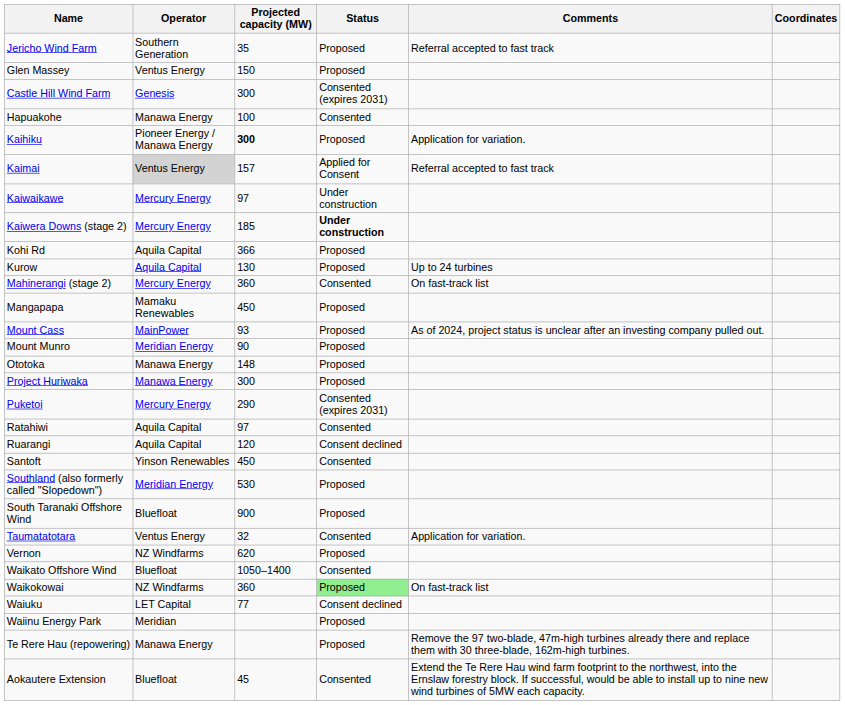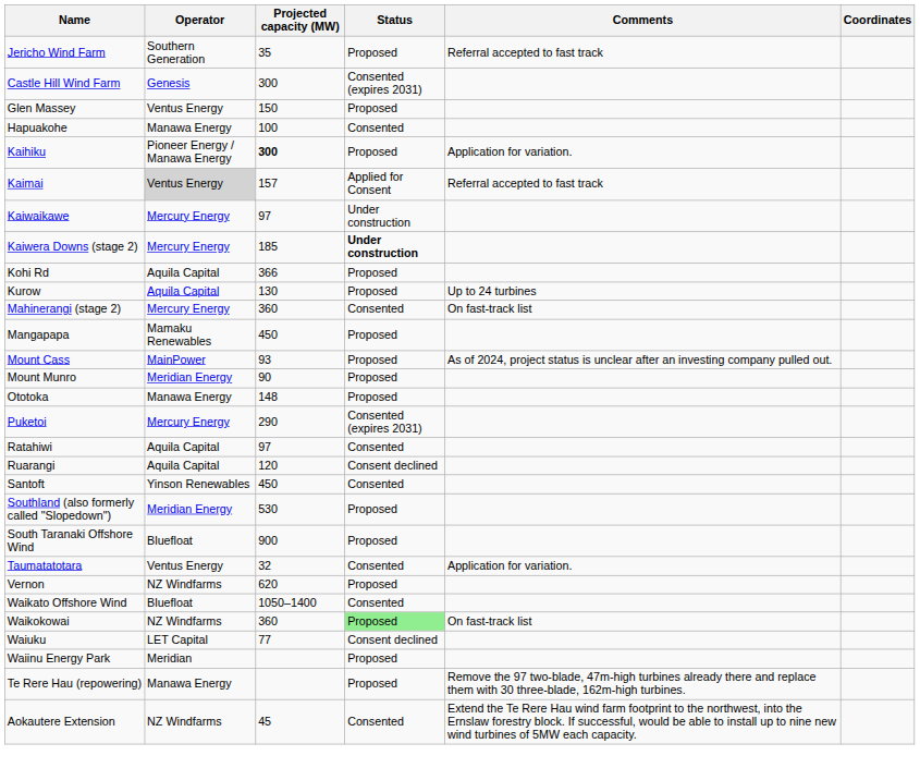 <table class="wikitable sortable">
 <tr>
 <th>Name</th>
 <th>Operator</th>
 <th data-sort-type="number">Projected capacity (MW) <br></th>
 <th>Status</th>
 <th>Comments</th>
 <th>Coordinates</th>
 </tr>
 <tr>
 <td><a href='#'>Jericho Wind Farm</a></td>
 <td>Southern Generation</td>
 <td>35</td>
 <td>Proposed</td>
 <td>Referral accepted to fast track</td>
 <td></td>
 </tr>
 <tr>
+<td><a href='#'>Castle Hill Wind Farm</a></td>
+<td><a href='#'>Genesis</a></td>
+<td>300</td>
+<td>Consented (expires 2031)</td>
+<td></td>
+<td></td>
+</tr>
+<tr>
 <td>Glen Massey</td>
 <td>Ventus Energy</td>
 <td>150</td>
 <td>Proposed</td>
-<td></td>
-<td></td>
-</tr>
-<tr>
-<td><a href='#'>Castle Hill Wind Farm</a></td>
-<td><a href='#'>Genesis</a></td>
-<td>300</td>
-<td>Consented (expires 2031)</td>
 <td></td>
 <td></td>
 </tr>
 <tr>
 <td>Hapuakohe</td>
 <td>Manawa Energy</td>
 <td>100</td>
 <td>Consented</td>
 <td></td>
 <td></td>
 </tr>
 <tr>
 <td><a href='#'>Kaihiku</a></td>
 <td>Pioneer Energy / Manawa Energy</td>
 <td><strong>300</strong></td>
 <td>Proposed</td>
 <td>Application for variation.</td>
 <td></td>
 </tr>
 <tr>
 <td><a href='#'>Kaimai</a></td>
 <td style="background: lightgrey;">Ventus Energy</td>
 <td>157</td>
 <td>Applied for Consent</td>
 <td>Referral accepted to fast track</td>
 <td></td>
 </tr>
 <tr>
 <td><a href='#'>Kaiwaikawe</a></td>
 <td><a href='#'>Mercury Energy</a></td>
 <td>97</td>
 <td>Under construction</td>
 <td></td>
 <td></td>
 </tr>
 <tr>
 <td><a href='#'>Kaiwera Downs</a> (stage 2)</td>
 <td><a href='#'>Mercury Energy</a></td>
 <td>185</td>
 <td><strong>Under construction</strong></td>
 <td></td>
 <td></td>
 </tr>
 <tr>
 <td>Kohi Rd</td>
 <td>Aquila Capital</td>
 <td>366</td>
 <td>Proposed</td>
 <td></td>
 <td></td>
 </tr>
 <tr>
 <td>Kurow</td>
 <td><a href='#'>Aquila Capital</a></td>
 <td>130</td>
 <td>Proposed</td>
 <td>Up to 24 turbines</td>
 <td></td>
 </tr>
 <tr>
 <td><a href='#'>Mahinerangi</a> (stage 2)</td>
 <td><a href='#'>Mercury Energy</a></td>
 <td>360</td>
 <td>Consented</td>
 <td>On fast-track list</td>
 <td></td>
 </tr>
 <tr>
 <td>Mangapapa</td>
 <td>Mamaku Renewables</td>
 <td>450</td>
 <td>Proposed</td>
 <td></td>
 <td></td>
 </tr>
 <tr>
 <td><a href='#'>Mount Cass</a></td>
 <td><a href='#'>MainPower</a></td>
 <td>93</td>
 <td>Proposed</td>
 <td>As of 2024, project status is unclear after an investing company pulled out.</td>
 <td></td>
 </tr>
 <tr>
 <td>Mount Munro</td>
 <td><a href='#'>Meridian Energy</a></td>
 <td>90</td>
 <td>Proposed</td>
 <td></td>
 <td></td>
 </tr>
 <tr>
 <td>Ototoka</td>
 <td>Manawa Energy</td>
 <td>148</td>
-<td>Proposed</td>
-<td></td>
-<td></td>
-</tr>
-<tr>
-<td><a href='#'>Project Huriwaka</a></td>
-<td><a href='#'>Manawa Energy</a></td>
-<td>300</td>
 <td>Proposed</td>
 <td></td>
 <td></td>
 </tr>
 <tr>
 <td><a href='#'>Puketoi</a></td>
 <td><a href='#'>Mercury Energy</a></td>
 <td>290</td>
 <td>Consented (expires 2031)</td>
 <td></td>
 <td></td>
 </tr>
 <tr>
 <td>Ratahiwi</td>
 <td>Aquila Capital</td>
 <td>97</td>
 <td>Consented</td>
 <td></td>
 <td></td>
 </tr>
 <tr>
 <td>Ruarangi</td>
 <td>Aquila Capital</td>
 <td>120</td>
 <td>Consent declined</td>
 <td></td>
 <td></td>
 </tr>
 <tr>
 <td>Santoft</td>
 <td>Yinson Renewables</td>
 <td>450</td>
 <td>Consented</td>
 <td></td>
 <td></td>
 </tr>
 <tr>
 <td><a href='#'>Southland</a> (also formerly called "Slopedown")</td>
 <td><a href='#'>Meridian Energy</a></td>
 <td>530</td>
 <td>Proposed</td>
 <td></td>
 <td></td>
 </tr>
 <tr>
 <td>South Taranaki Offshore Wind</td>
 <td>Bluefloat</td>
 <td>900</td>
 <td>Proposed</td>
 <td></td>
 <td></td>
 </tr>
 <tr>
 <td><a href='#'>Taumatatotara</a></td>
 <td>Ventus Energy</td>
 <td>32</td>
 <td>Consented</td>
 <td>Application for variation.</td>
 <td></td>
 </tr>
 <tr>
 <td>Vernon</td>
 <td>NZ Windfarms</td>
 <td>620</td>
 <td>Proposed</td>
 <td></td>
 <td></td>
 </tr>
 <tr>
 <td>Waikato Offshore Wind</td>
 <td>Bluefloat</td>
 <td>1050–1400</td>
 <td>Consented</td>
 <td></td>
 <td></td>
 </tr>
 <tr>
 <td>Waikokowai</td>
 <td>NZ Windfarms</td>
 <td>360</td>
 <td style="background: lightgreen;">Proposed</td>
 <td>On fast-track list</td>
 <td></td>
 </tr>
 <tr>
 <td>Waiuku</td>
 <td>LET Capital</td>
 <td>77</td>
 <td>Consent declined</td>
 <td></td>
 <td></td>
 </tr>
 <tr>
 <td>Waiinu Energy Park</td>
 <td>Meridian</td>
 <td></td>
 <td>Proposed</td>
 <td></td>
 <td></td>
 </tr>
 <tr>
 <td>Te Rere Hau (repowering)</td>
 <td>Manawa Energy</td>
 <td></td>
 <td>Proposed</td>
 <td>Remove the 97 two-blade, 47m-high turbines already there and replace them with 30 three-blade, 162m-high turbines.</td>
 <td></td>
 </tr>
 <tr>
 <td>Aokautere Extension</td>
-<td>Bluefloat</td>
+<td>NZ Windfarms</td>
 <td>45</td>
 <td>Consented</td>
 <td>Extend the Te Rere Hau wind farm footprint to the northwest, into the Ernslaw forestry block. If successful, would be able to install up to nine new wind turbines of 5MW each capacity.</td>
 <td></td>
 </tr>
 </table>
